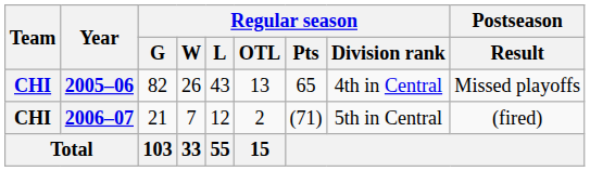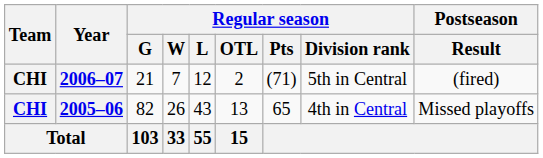 <table class="wikitable" style="font-size: 95%; text-align:center;">
 <tr>
 <th rowspan="2">Team</th>
 <th rowspan="2">Year</th>
 <th colspan="6"><a href='#'>Regular season</a></th>
 <th>Postseason</th>
 </tr>
 <tr>
 <th>G</th>
 <th>W</th>
 <th>L</th>
 <th>OTL</th>
 <th>Pts</th>
 <th>Division rank</th>
 <th>Result</th>
 </tr>
 <tr>
+<th>CHI</th>
+<th><a href='#'>2006–07</a></th>
+<td>21</td>
+<td>7</td>
+<td>12</td>
+<td>2</td>
+<td>(71)</td>
+<td>5th in Central</td>
+<td>(fired)</td>
+</tr>
+<tr>
 <th><a href='#'>CHI</a></th>
 <th><a href='#'>2005–06</a></th>
 <td>82</td>
 <td>26</td>
 <td>43</td>
 <td>13</td>
 <td>65</td>
 <td>4th in <a href='#'>Central</a></td>
 <td>Missed playoffs</td>
 </tr>
 <tr>
-<th>CHI</th>
-<th><a href='#'>2006–07</a></th>
-<td>21</td>
-<td>7</td>
-<td>12</td>
-<td>2</td>
-<td>(71)</td>
-<td>5th in Central</td>
-<td>(fired)</td>
-</tr>
-<tr>
 <th colspan="2">Total</th>
 <th>103</th>
 <th>33</th>
 <th>55</th>
 <th>15</th>
 <th colspan="3"> </th>
 </tr>
 </table>
